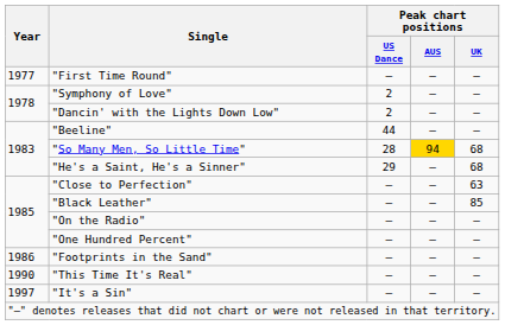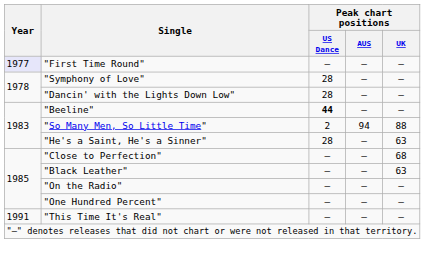 <table class="wikitable">
 <tr>
 <th scope="col" rowspan="2">Year</th>
 <th scope="col" rowspan="2">Single</th>
 <th scope="col" colspan="3">Peak chart positions</th>
 </tr>
 <tr>
 <th style="width:45px;"><small><a href='#'>US Dance</a></small><br></th>
 <th style="width:45px;"><small><a href='#'>AUS</a></small><br></th>
 <th style="width:45px;"><small><a href='#'>UK</a></small><br></th>
 </tr>
 <tr>
-<td>1977</td>
+<td style="background: lavender;">1977</td>
 <td>"First Time Round"</td>
 <td align=center>—</td>
 <td align=center>—</td>
 <td align=center>—</td>
 </tr>
 <tr>
 <td rowspan="2">1978</td>
 <td>"Symphony of Love"</td>
-<td align=center>2</td>
+<td align=center>28</td>
 <td align=center>—</td>
 <td align=center>—</td>
 </tr>
 <tr>
 <td>"Dancin' with the Lights Down Low"</td>
-<td align=center>2</td>
+<td align=center>28</td>
 <td align=center>—</td>
 <td align=center>—</td>
 </tr>
 <tr>
 <td rowspan="3">1983</td>
 <td>"Beeline"</td>
-<td align=center>44</td>
+<td align=center><strong>44</strong></td>
 <td align=center>—</td>
 <td align=center>—</td>
 </tr>
 <tr>
 <td>"<a href='#'>So Many Men, So Little Time</a>"</td>
-<td align=center>28</td>
-<td align=center style="background: gold;">94</td>
-<td align=center>68</td>
+<td align=center>2</td>
+<td align=center>94</td>
+<td align=center>88</td>
 </tr>
 <tr>
 <td>"He's a Saint, He's a Sinner"</td>
-<td align=center>29</td>
+<td align=center>28</td>
 <td align=center>—</td>
-<td align=center>68</td>
+<td align=center>63</td>
 </tr>
 <tr>
 <td rowspan="4">1985</td>
 <td>"Close to Perfection"</td>
 <td align=center>—</td>
 <td align=center>—</td>
-<td align=center>63</td>
+<td align=center>68</td>
 </tr>
 <tr>
 <td>"Black Leather"</td>
 <td align=center>—</td>
 <td align=center>—</td>
-<td align=center>85</td>
+<td align=center>63</td>
 </tr>
 <tr>
 <td>"On the Radio"</td>
 <td align=center>—</td>
 <td align=center>—</td>
 <td align=center>—</td>
 </tr>
 <tr>
 <td>"One Hundred Percent"</td>
 <td align=center>—</td>
 <td align=center>—</td>
 <td align=center>—</td>
 </tr>
 <tr>
-<td>1986</td>
-<td>"Footprints in the Sand"</td>
-<td align=center>—</td>
-<td align=center>—</td>
-<td align=center>—</td>
-</tr>
-<tr>
-<td>1990</td>
+<td>1991</td>
 <td>"This Time It's Real"</td>
-<td align=center>—</td>
-<td align=center>—</td>
-<td align=center>—</td>
-</tr>
-<tr>
-<td>1997</td>
-<td>"It's a Sin"</td>
 <td align=center>—</td>
 <td align=center>—</td>
 <td align=center>—</td>
 </tr>
 <tr>
 <td colspan="5" style="text-align:center; font-size:9pt;">"—" denotes releases that did not chart or were not released in that territory.</td>
 </tr>
 </table>
